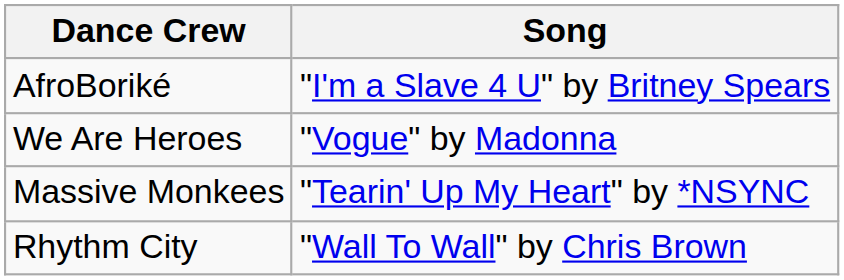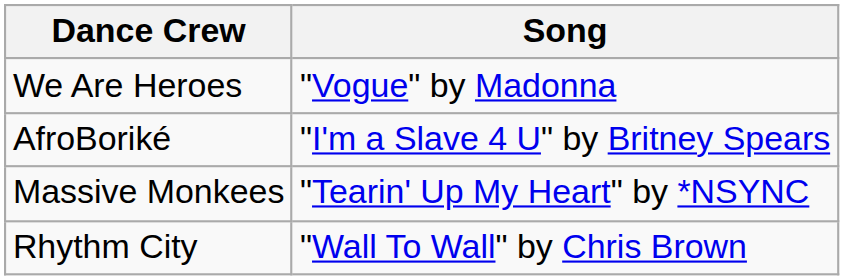 <table class="wikitable">
 <tr>
 <th>Dance Crew</th>
 <th>Song</th>
 </tr>
 <tr>
+<td>We Are Heroes</td>
+<td>"<a href='#'>Vogue</a>" by <a href='#'>Madonna</a></td>
+</tr>
+<tr>
 <td>AfroBoriké</td>
 <td>"<a href='#'>I'm a Slave 4 U</a>" by <a href='#'>Britney Spears</a></td>
-</tr>
-<tr>
-<td>We Are Heroes</td>
-<td>"<a href='#'>Vogue</a>" by <a href='#'>Madonna</a></td>
 </tr>
 <tr>
 <td>Massive Monkees</td>
 <td>"<a href='#'>Tearin' Up My Heart</a>" by <a href='#'>*NSYNC</a></td>
 </tr>
 <tr>
 <td>Rhythm City</td>
 <td>"<a href='#'>Wall To Wall</a>" by <a href='#'>Chris Brown</a></td>
 </tr>
 </table>
